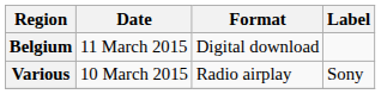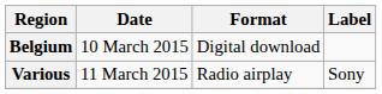 <table class="wikitable plainrowheaders unsortable">
 <tr>
 <th>Region</th>
 <th>Date</th>
 <th>Format</th>
 <th>Label</th>
 </tr>
 <tr>
 <th scope="row">Belgium</th>
-<td>11 March 2015</td>
+<td>10 March 2015</td>
 <td>Digital download</td>
 <td></td>
 </tr>
 <tr>
 <th scope="row">Various</th>
-<td>10 March 2015</td>
+<td>11 March 2015</td>
 <td>Radio airplay</td>
 <td>Sony</td>
 </tr>
 <tr>
 </tr>
 </table>
